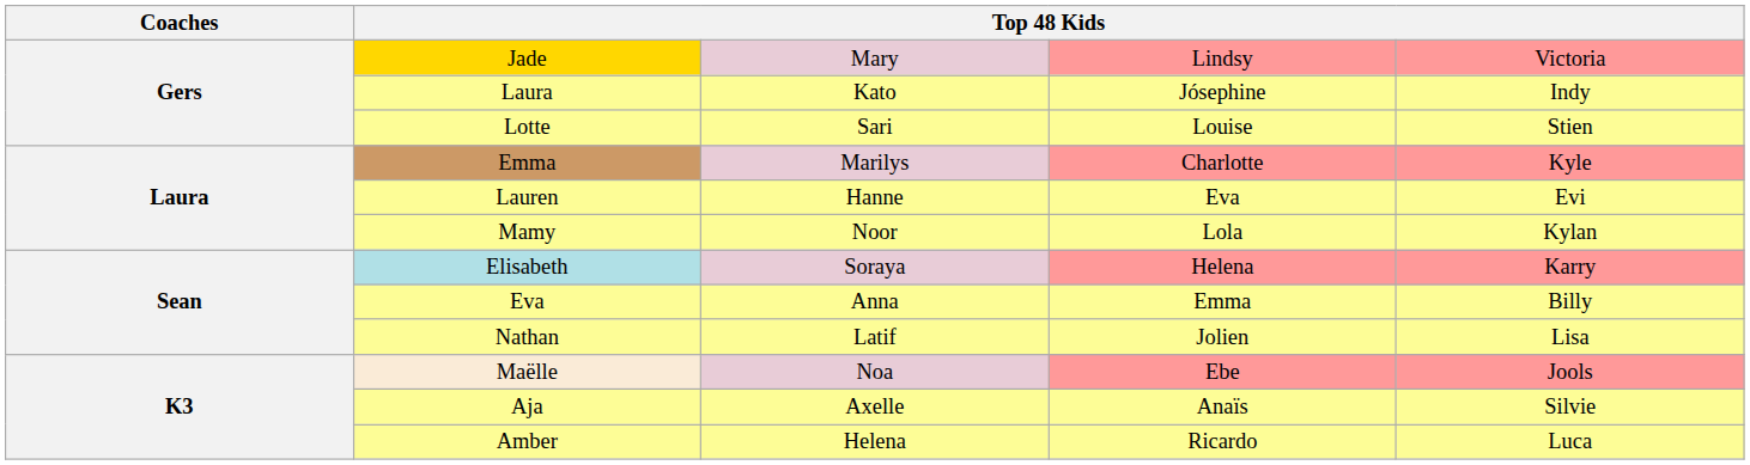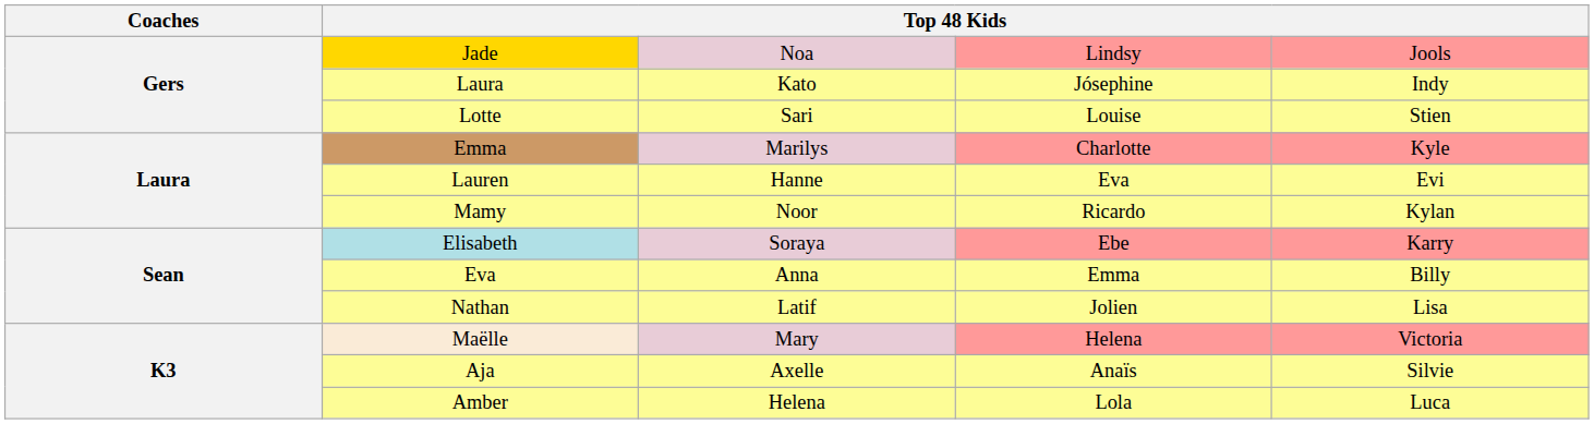 <table class="wikitable" style="text-align:center; width:100%">
 <tr>
 <th width="20%" scope="col">Coaches</th>
 <th width="80%" colspan="4" scope="col">Top 48 Kids</th>
 </tr>
 <tr>
 <th rowspan="3">Gers</th>
 <td style="background:gold; width:20%">Jade</td>
-<td style="background:#E8CCD7">Mary</td>
+<td style="background:#E8CCD7; width:20%">Noa</td>
 <td style="background:#FF9999; width:20%">Lindsy</td>
-<td style="background:#FF9999; width:20%">Victoria</td>
+<td style="background:#FF9999">Jools</td>
 </tr>
 <tr>
 <td style="background:#FDFD96">Laura</td>
 <td style="background:#FDFD96">Kato</td>
 <td style="background:#FDFD96">Jósephine</td>
 <td style="background:#FDFD96">Indy</td>
 </tr>
 <tr>
 <td style="background:#FDFD96">Lotte</td>
 <td style="background:#FDFD96">Sari</td>
 <td style="background:#FDFD96">Louise</td>
 <td style="background:#FDFD96">Stien</td>
 </tr>
 <tr>
 <th rowspan="3">Laura</th>
 <td style="background:#cc9966">Emma</td>
 <td style="background:#E8CCD7">Marilys</td>
 <td style="background:#FF9999">Charlotte</td>
 <td style="background:#FF9999">Kyle</td>
 </tr>
 <tr>
 <td style="background:#FDFD96">Lauren</td>
 <td style="background:#FDFD96">Hanne</td>
 <td style="background:#FDFD96">Eva</td>
 <td style="background:#FDFD96">Evi</td>
 </tr>
 <tr>
 <td style="background:#FDFD96">Mamy</td>
 <td style="background:#FDFD96">Noor</td>
-<td style="background:#FDFD96">Lola</td>
+<td style="background:#FDFD96">Ricardo</td>
 <td style="background:#FDFD96">Kylan</td>
 </tr>
 <tr>
 <th rowspan="3">Sean</th>
 <td style="background:#B0E0E6">Elisabeth</td>
 <td style="background:#E8CCD7">Soraya</td>
-<td style="background:#FF9999">Helena</td>
+<td style="background:#FF9999">Ebe</td>
 <td style="background:#FF9999">Karry</td>
 </tr>
 <tr>
 <td style="background:#FDFD96">Eva</td>
 <td style="background:#FDFD96">Anna</td>
 <td style="background:#FDFD96">Emma</td>
 <td style="background:#FDFD96">Billy</td>
 </tr>
 <tr>
 <td style="background:#FDFD96">Nathan</td>
 <td style="background:#FDFD96">Latif</td>
 <td style="background:#FDFD96">Jolien</td>
 <td style="background:#FDFD96">Lisa</td>
 </tr>
 <tr>
 <th rowspan="3">K3</th>
 <td style="background:antiquewhite">Maëlle</td>
-<td style="background:#E8CCD7; width:20%">Noa</td>
-<td style="background:#FF9999">Ebe</td>
-<td style="background:#FF9999">Jools</td>
+<td style="background:#E8CCD7">Mary</td>
+<td style="background:#FF9999">Helena</td>
+<td style="background:#FF9999; width:20%">Victoria</td>
 </tr>
 <tr>
 <td style="background:#FDFD96">Aja</td>
 <td style="background:#FDFD96">Axelle</td>
 <td style="background:#FDFD96">Anaïs</td>
 <td style="background:#FDFD96">Silvie</td>
 </tr>
 <tr>
 <td style="background:#FDFD96">Amber</td>
 <td style="background:#FDFD96">Helena</td>
-<td style="background:#FDFD96">Ricardo</td>
+<td style="background:#FDFD96">Lola</td>
 <td style="background:#FDFD96">Luca</td>
 </tr>
 </table>
